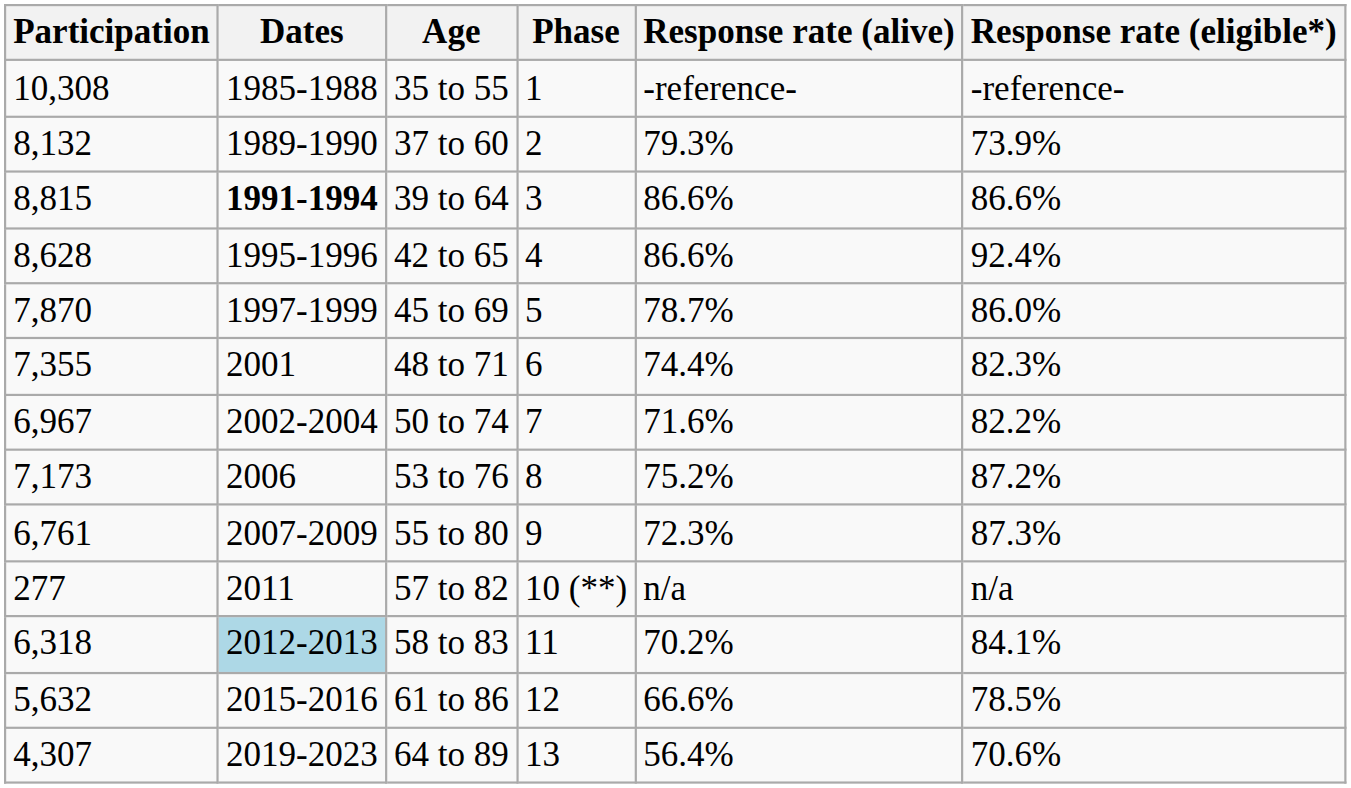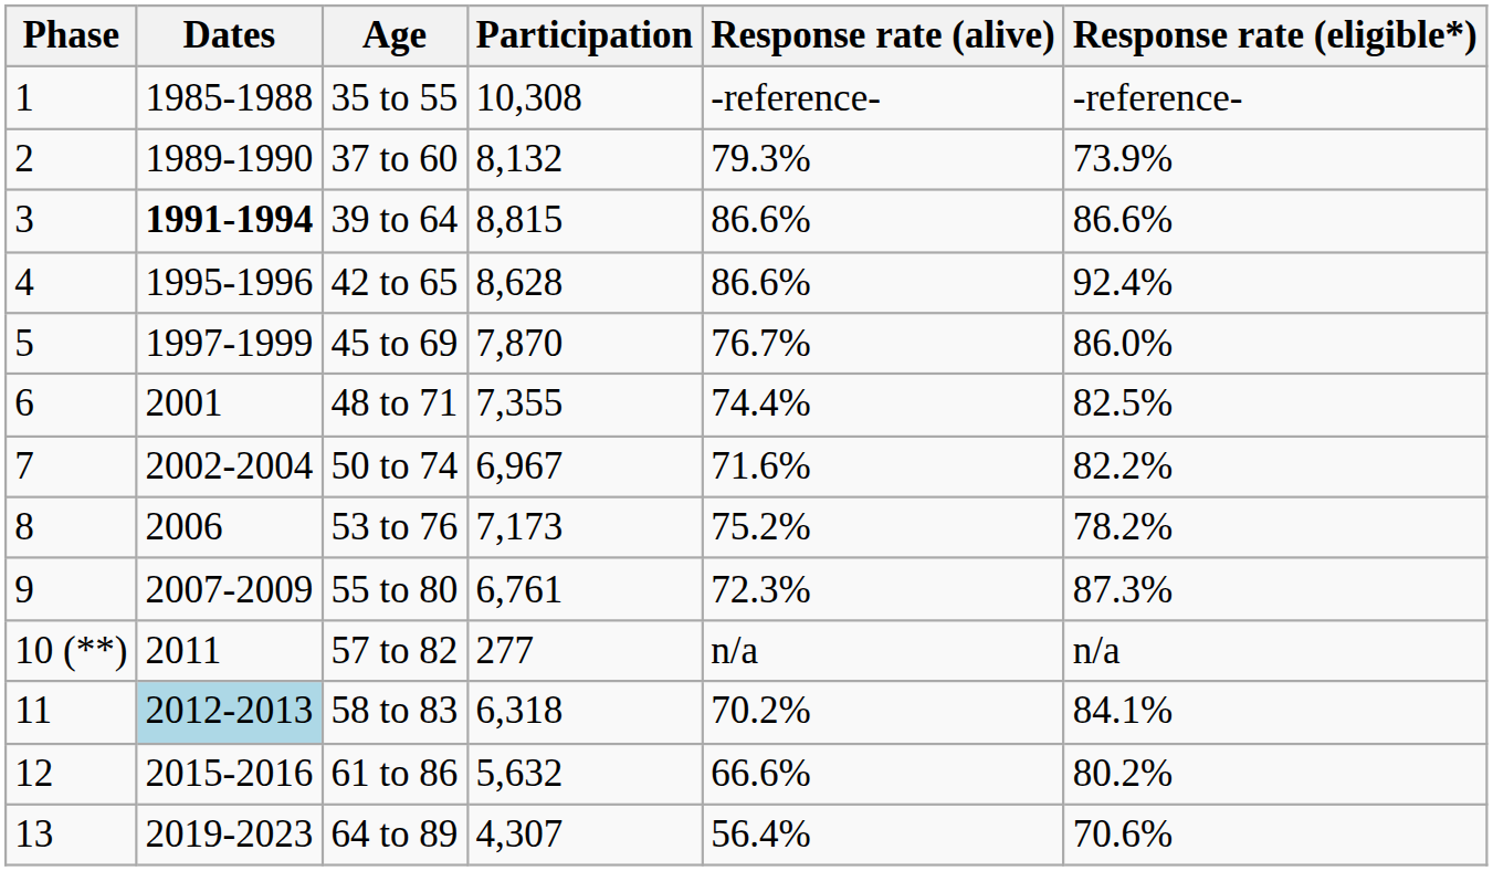 <table class="wikitable">
 <tr>
-<th>Participation</th>
+<th>Phase</th>
 <th>Dates</th>
 <th>Age</th>
-<th>Phase</th>
+<th>Participation</th>
 <th>Response rate (alive)</th>
 <th>Response rate (eligible*)</th>
 </tr>
 <tr>
-<td>10,308</td>
+<td>1</td>
 <td>1985-1988</td>
 <td>35 to 55</td>
-<td>1</td>
+<td>10,308</td>
 <td>-reference-</td>
 <td>-reference-</td>
 </tr>
 <tr>
-<td>8,132</td>
+<td>2</td>
 <td>1989-1990</td>
 <td>37 to 60</td>
-<td>2</td>
+<td>8,132</td>
 <td>79.3%</td>
 <td>73.9%</td>
 </tr>
 <tr>
-<td>8,815</td>
+<td>3</td>
 <td><strong>1991-1994</strong></td>
 <td>39 to 64</td>
-<td>3</td>
+<td>8,815</td>
 <td>86.6%</td>
 <td>86.6%</td>
 </tr>
 <tr>
-<td>8,628</td>
+<td>4</td>
 <td>1995-1996</td>
 <td>42 to 65</td>
-<td>4</td>
+<td>8,628</td>
 <td>86.6%</td>
 <td>92.4%</td>
 </tr>
 <tr>
-<td>7,870</td>
+<td>5</td>
 <td>1997-1999</td>
 <td>45 to 69</td>
-<td>5</td>
-<td>78.7%</td>
+<td>7,870</td>
+<td>76.7%</td>
 <td>86.0%</td>
 </tr>
 <tr>
-<td>7,355</td>
+<td>6</td>
 <td>2001</td>
 <td>48 to 71</td>
-<td>6</td>
+<td>7,355</td>
 <td>74.4%</td>
-<td>82.3%</td>
+<td>82.5%</td>
 </tr>
 <tr>
-<td>6,967</td>
+<td>7</td>
 <td>2002-2004</td>
 <td>50 to 74</td>
-<td>7</td>
+<td>6,967</td>
 <td>71.6%</td>
 <td>82.2%</td>
 </tr>
 <tr>
-<td>7,173</td>
+<td>8</td>
 <td>2006</td>
 <td>53 to 76</td>
-<td>8</td>
+<td>7,173</td>
 <td>75.2%</td>
-<td>87.2%</td>
+<td>78.2%</td>
 </tr>
 <tr>
-<td>6,761</td>
+<td>9</td>
 <td>2007-2009</td>
 <td>55 to 80</td>
-<td>9</td>
+<td>6,761</td>
 <td>72.3%</td>
 <td>87.3%</td>
 </tr>
 <tr>
-<td>277</td>
+<td>10 (**)</td>
 <td>2011</td>
 <td>57 to 82</td>
-<td>10 (**)</td>
+<td>277</td>
 <td>n/a</td>
 <td>n/a</td>
 </tr>
 <tr>
-<td>6,318</td>
+<td>11</td>
 <td style="background: lightblue;">2012-2013</td>
 <td>58 to 83</td>
-<td>11</td>
+<td>6,318</td>
 <td>70.2%</td>
 <td>84.1%</td>
 </tr>
 <tr>
-<td>5,632</td>
+<td>12</td>
 <td>2015-2016</td>
 <td>61 to 86</td>
-<td>12</td>
+<td>5,632</td>
 <td>66.6%</td>
-<td>78.5%</td>
+<td>80.2%</td>
 </tr>
 <tr>
-<td>4,307</td>
+<td>13</td>
 <td>2019-2023</td>
 <td>64 to 89</td>
-<td>13</td>
+<td>4,307</td>
 <td>56.4%</td>
 <td>70.6%</td>
 </tr>
 </table>
